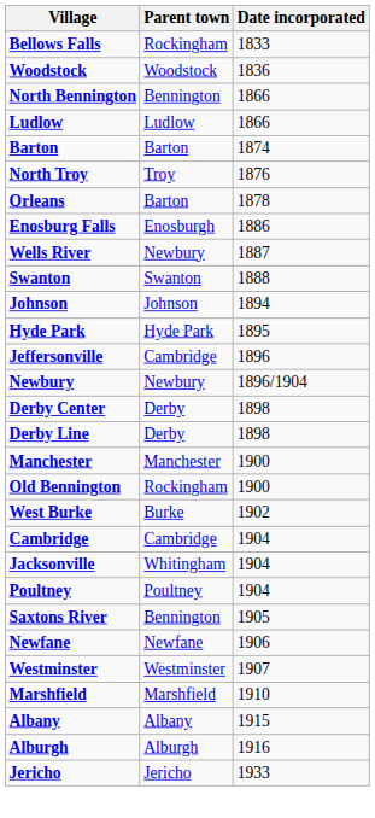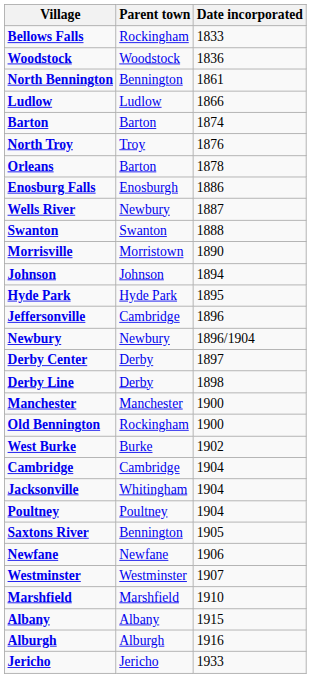 <table class="sortable wikitable">
 <tr>
 <th>Village</th>
 <th>Parent town</th>
 <th>Date incorporated</th>
 </tr>
 <tr>
 <td><strong><a href='#'>Bellows Falls</a></strong></td>
 <td><a href='#'>Rockingham</a></td>
 <td>1833</td>
 </tr>
 <tr>
 <td><strong><a href='#'>Woodstock</a></strong></td>
 <td><a href='#'>Woodstock</a></td>
 <td>1836</td>
 </tr>
 <tr>
 <td><strong><a href='#'>North Bennington</a></strong></td>
 <td><a href='#'>Bennington</a></td>
-<td>1866</td>
+<td>1861</td>
 </tr>
 <tr>
 <td><strong><a href='#'>Ludlow</a></strong></td>
 <td><a href='#'>Ludlow</a></td>
 <td>1866</td>
 </tr>
 <tr>
 <td><strong><a href='#'>Barton</a></strong></td>
 <td><a href='#'>Barton</a></td>
 <td>1874</td>
 </tr>
 <tr>
 <td><strong><a href='#'>North Troy</a></strong></td>
 <td><a href='#'>Troy</a></td>
 <td>1876</td>
 </tr>
 <tr>
 <td><strong><a href='#'>Orleans</a></strong></td>
 <td><a href='#'>Barton</a></td>
 <td>1878</td>
 </tr>
 <tr>
 <td><strong><a href='#'>Enosburg Falls</a></strong></td>
 <td><a href='#'>Enosburgh</a></td>
 <td>1886</td>
 </tr>
 <tr>
 <td><strong><a href='#'>Wells River</a></strong></td>
 <td><a href='#'>Newbury</a></td>
 <td>1887</td>
 </tr>
 <tr>
 <td><strong><a href='#'>Swanton</a></strong></td>
 <td><a href='#'>Swanton</a></td>
 <td>1888</td>
 </tr>
 <tr>
+<td><strong><a href='#'>Morrisville</a></strong></td>
+<td><a href='#'>Morristown</a></td>
+<td>1890</td>
+</tr>
+<tr>
 <td><strong><a href='#'>Johnson</a></strong></td>
 <td><a href='#'>Johnson</a></td>
 <td>1894</td>
 </tr>
 <tr>
 <td><strong><a href='#'>Hyde Park</a></strong></td>
 <td><a href='#'>Hyde Park</a></td>
 <td>1895</td>
 </tr>
 <tr>
 <td><strong><a href='#'>Jeffersonville</a></strong></td>
 <td><a href='#'>Cambridge</a></td>
 <td>1896</td>
 </tr>
 <tr>
 <td><strong><a href='#'>Newbury</a></strong></td>
 <td><a href='#'>Newbury</a></td>
 <td>1896/1904</td>
 </tr>
 <tr>
 <td><strong><a href='#'>Derby Center</a></strong></td>
 <td><a href='#'>Derby</a></td>
-<td>1898</td>
+<td>1897</td>
 </tr>
 <tr>
 <td><strong><a href='#'>Derby Line</a></strong></td>
 <td><a href='#'>Derby</a></td>
 <td>1898</td>
 </tr>
 <tr>
 <td><strong><a href='#'>Manchester</a></strong></td>
 <td><a href='#'>Manchester</a></td>
 <td>1900</td>
 </tr>
 <tr>
 <td><strong><a href='#'>Old Bennington</a></strong></td>
 <td><a href='#'>Rockingham</a></td>
 <td>1900</td>
 </tr>
 <tr>
 <td><strong><a href='#'>West Burke</a></strong></td>
 <td><a href='#'>Burke</a></td>
 <td>1902</td>
 </tr>
 <tr>
 <td><strong><a href='#'>Cambridge</a></strong></td>
 <td><a href='#'>Cambridge</a></td>
 <td>1904</td>
 </tr>
 <tr>
 <td><strong><a href='#'>Jacksonville</a></strong></td>
 <td><a href='#'>Whitingham</a></td>
 <td>1904</td>
 </tr>
 <tr>
 <td><strong><a href='#'>Poultney</a></strong></td>
 <td><a href='#'>Poultney</a></td>
 <td>1904</td>
 </tr>
 <tr>
 <td><strong><a href='#'>Saxtons River</a></strong></td>
 <td><a href='#'>Bennington</a></td>
 <td>1905</td>
 </tr>
 <tr>
 <td><strong><a href='#'>Newfane</a></strong></td>
 <td><a href='#'>Newfane</a></td>
 <td>1906</td>
 </tr>
 <tr>
 <td><strong><a href='#'>Westminster</a></strong></td>
 <td><a href='#'>Westminster</a></td>
 <td>1907</td>
 </tr>
 <tr>
 <td><strong><a href='#'>Marshfield</a></strong></td>
 <td><a href='#'>Marshfield</a></td>
 <td>1910</td>
 </tr>
 <tr>
 <td><strong><a href='#'>Albany</a></strong></td>
 <td><a href='#'>Albany</a></td>
 <td>1915</td>
 </tr>
 <tr>
 <td><strong><a href='#'>Alburgh</a></strong></td>
 <td><a href='#'>Alburgh</a></td>
 <td>1916</td>
 </tr>
 <tr>
 <td><strong><a href='#'>Jericho</a></strong></td>
 <td><a href='#'>Jericho</a></td>
 <td>1933</td>
 </tr>
 </table>
